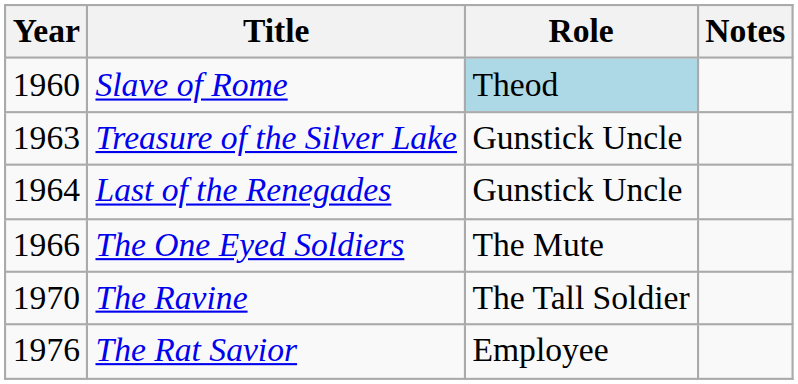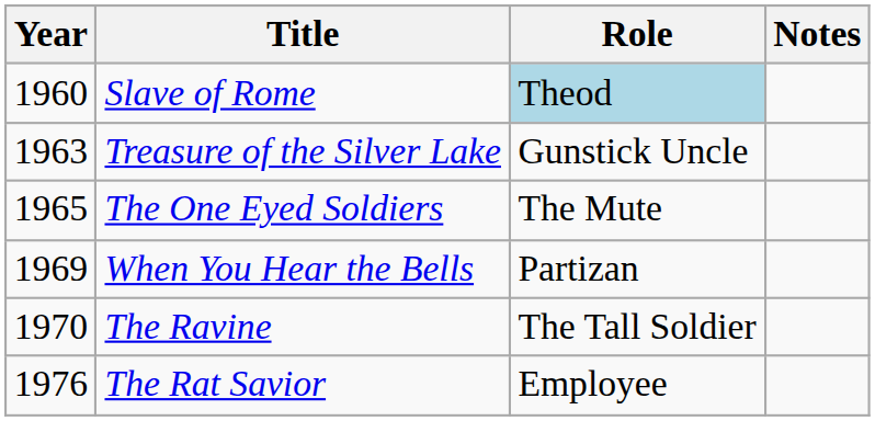 <table class="wikitable sortable">
 <tr>
 <th>Year</th>
 <th>Title</th>
 <th>Role</th>
 <th class="unsortable">Notes</th>
 </tr>
 <tr>
 <td>1960</td>
 <td><em><a href='#'>Slave of Rome</a></em></td>
 <td style="background: lightblue;">Theod</td>
 <td></td>
 </tr>
 <tr>
 <td>1963</td>
 <td><em><a href='#'>Treasure of the Silver Lake</a></em></td>
 <td>Gunstick Uncle</td>
 <td></td>
 </tr>
 <tr>
-<td>1964</td>
-<td><em><a href='#'>Last of the Renegades</a></em></td>
-<td>Gunstick Uncle</td>
+<td>1965</td>
+<td><em><a href='#'>The One Eyed Soldiers</a></em></td>
+<td>The Mute</td>
 <td></td>
 </tr>
 <tr>
-<td>1966</td>
-<td><em><a href='#'>The One Eyed Soldiers</a></em></td>
-<td>The Mute</td>
+<td>1969</td>
+<td><em><a href='#'>When You Hear the Bells</a></em></td>
+<td>Partizan</td>
 <td></td>
 </tr>
 <tr>
 <td>1970</td>
 <td><em><a href='#'>The Ravine</a></em></td>
 <td>The Tall Soldier</td>
 <td></td>
 </tr>
 <tr>
 <td>1976</td>
 <td><em><a href='#'>The Rat Savior</a></em></td>
 <td>Employee</td>
 <td></td>
 </tr>
 </table>
